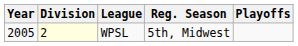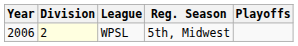 <table class="wikitable">
 <tr>
 <th>Year</th>
 <th>Division</th>
 <th>League</th>
 <th>Reg. Season</th>
 <th>Playoffs</th>
 </tr>
 <tr>
-<td>2005</td>
+<td>2006</td>
 <td style="background: lightyellow;">2</td>
 <td>WPSL</td>
 <td>5th, Midwest</td>
 <td></td>
 </tr>
 </table>
